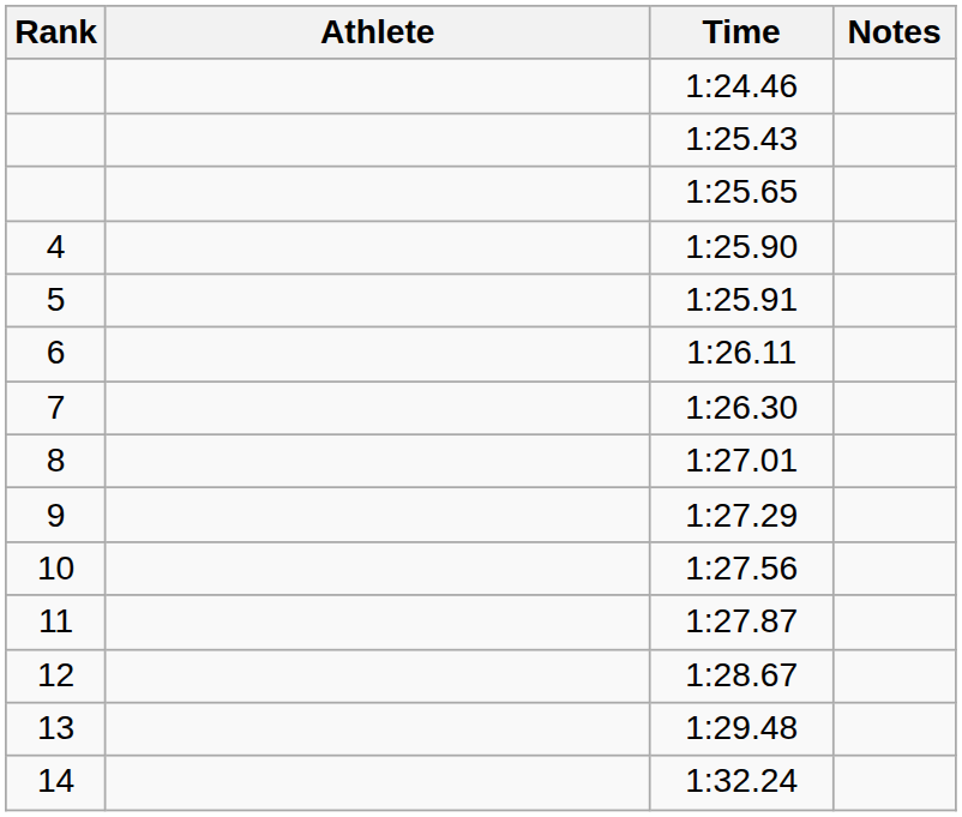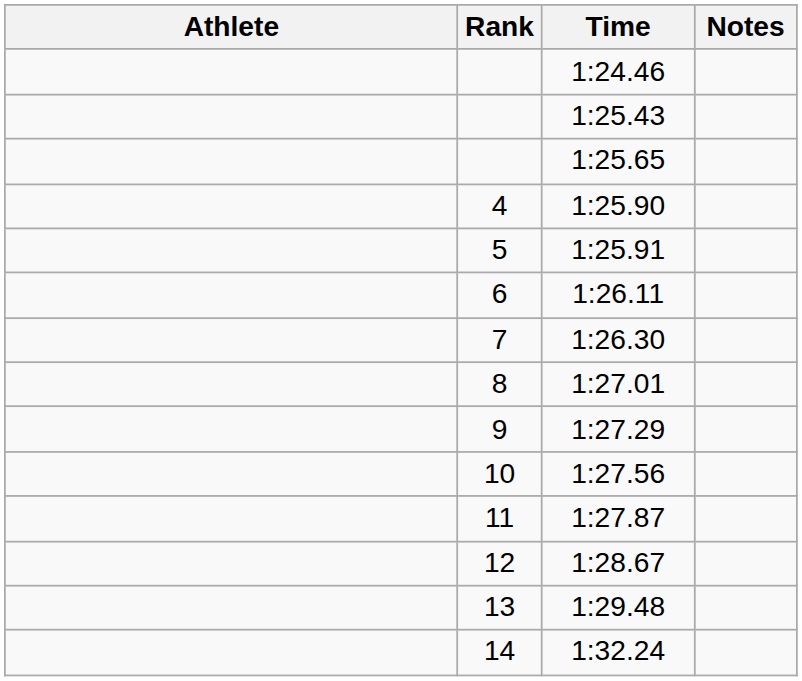 <table class=wikitable style="text-align:center">
 <tr>
+<th width=250>Athlete</th>
 <th width=40>Rank</th>
-<th width=250>Athlete</th>
 <th width=80>Time</th>
 <th width=50>Notes</th>
 </tr>
 <tr>
+<td align=left></td>
 <td></td>
-<td align=left></td>
 <td>1:24.46</td>
 <td></td>
 </tr>
 <tr>
+<td align=left></td>
 <td></td>
-<td align=left></td>
 <td>1:25.43</td>
 <td></td>
 </tr>
 <tr>
+<td align=left></td>
 <td></td>
-<td align=left></td>
 <td>1:25.65</td>
 <td></td>
 </tr>
 <tr>
+<td align=left></td>
 <td>4</td>
-<td align=left></td>
 <td>1:25.90</td>
 <td></td>
 </tr>
 <tr>
+<td align=left></td>
 <td>5</td>
-<td align=left></td>
 <td>1:25.91</td>
 <td></td>
 </tr>
 <tr>
+<td align=left></td>
 <td>6</td>
-<td align=left></td>
 <td>1:26.11</td>
 <td></td>
 </tr>
 <tr>
+<td align=left></td>
 <td>7</td>
-<td align=left></td>
 <td>1:26.30</td>
 <td></td>
 </tr>
 <tr>
+<td align=left></td>
 <td>8</td>
-<td align=left></td>
 <td>1:27.01</td>
 <td></td>
 </tr>
 <tr>
+<td align=left></td>
 <td>9</td>
-<td align=left></td>
 <td>1:27.29</td>
 <td></td>
 </tr>
 <tr>
+<td align=left></td>
 <td>10</td>
-<td align=left></td>
 <td>1:27.56</td>
 <td></td>
 </tr>
 <tr>
+<td align=left></td>
 <td>11</td>
-<td align=left></td>
 <td>1:27.87</td>
 <td></td>
 </tr>
 <tr>
+<td align=left></td>
 <td>12</td>
-<td align=left></td>
 <td>1:28.67</td>
 <td></td>
 </tr>
 <tr>
+<td align=left></td>
 <td>13</td>
-<td align=left></td>
 <td>1:29.48</td>
 <td></td>
 </tr>
 <tr>
+<td align=left></td>
 <td>14</td>
-<td align=left></td>
 <td>1:32.24</td>
 <td></td>
 </tr>
 </table>
